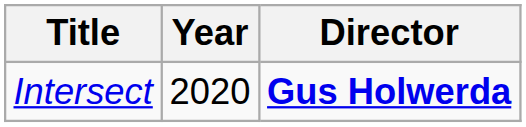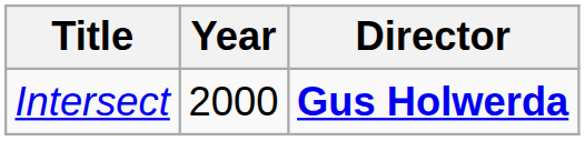 <table class="wikitable sortable">
 <tr>
 <th>Title</th>
 <th>Year</th>
 <th>Director</th>
 </tr>
 <tr>
 <td><em><a href='#'>Intersect</a></em></td>
-<td>2020</td>
+<td>2000</td>
 <td><strong><a href='#'>Gus Holwerda</a></strong></td>
 </tr>
 </table>
